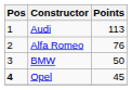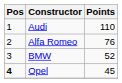 <table class="wikitable"   style="font-size:   85%;">
 <tr>
 <th>Pos</th>
 <th>Constructor</th>
 <th>Points</th>
 </tr>
 <tr>
 <td>1</td>
 <td> <a href='#'>Audi</a></td>
-<td align="right">113</td>
+<td align="right">110</td>
 </tr>
 <tr>
 <td>2</td>
 <td> <a href='#'>Alfa Romeo</a></td>
 <td align="right">76</td>
 </tr>
 <tr>
 <td>3</td>
 <td> <a href='#'>BMW</a></td>
-<td align="right">50</td>
+<td align="right">52</td>
 </tr>
 <tr>
 <td><strong>4</strong></td>
 <td> <a href='#'>Opel</a></td>
 <td align="right">45</td>
 </tr>
 <tr>
 </tr>
 </table>
